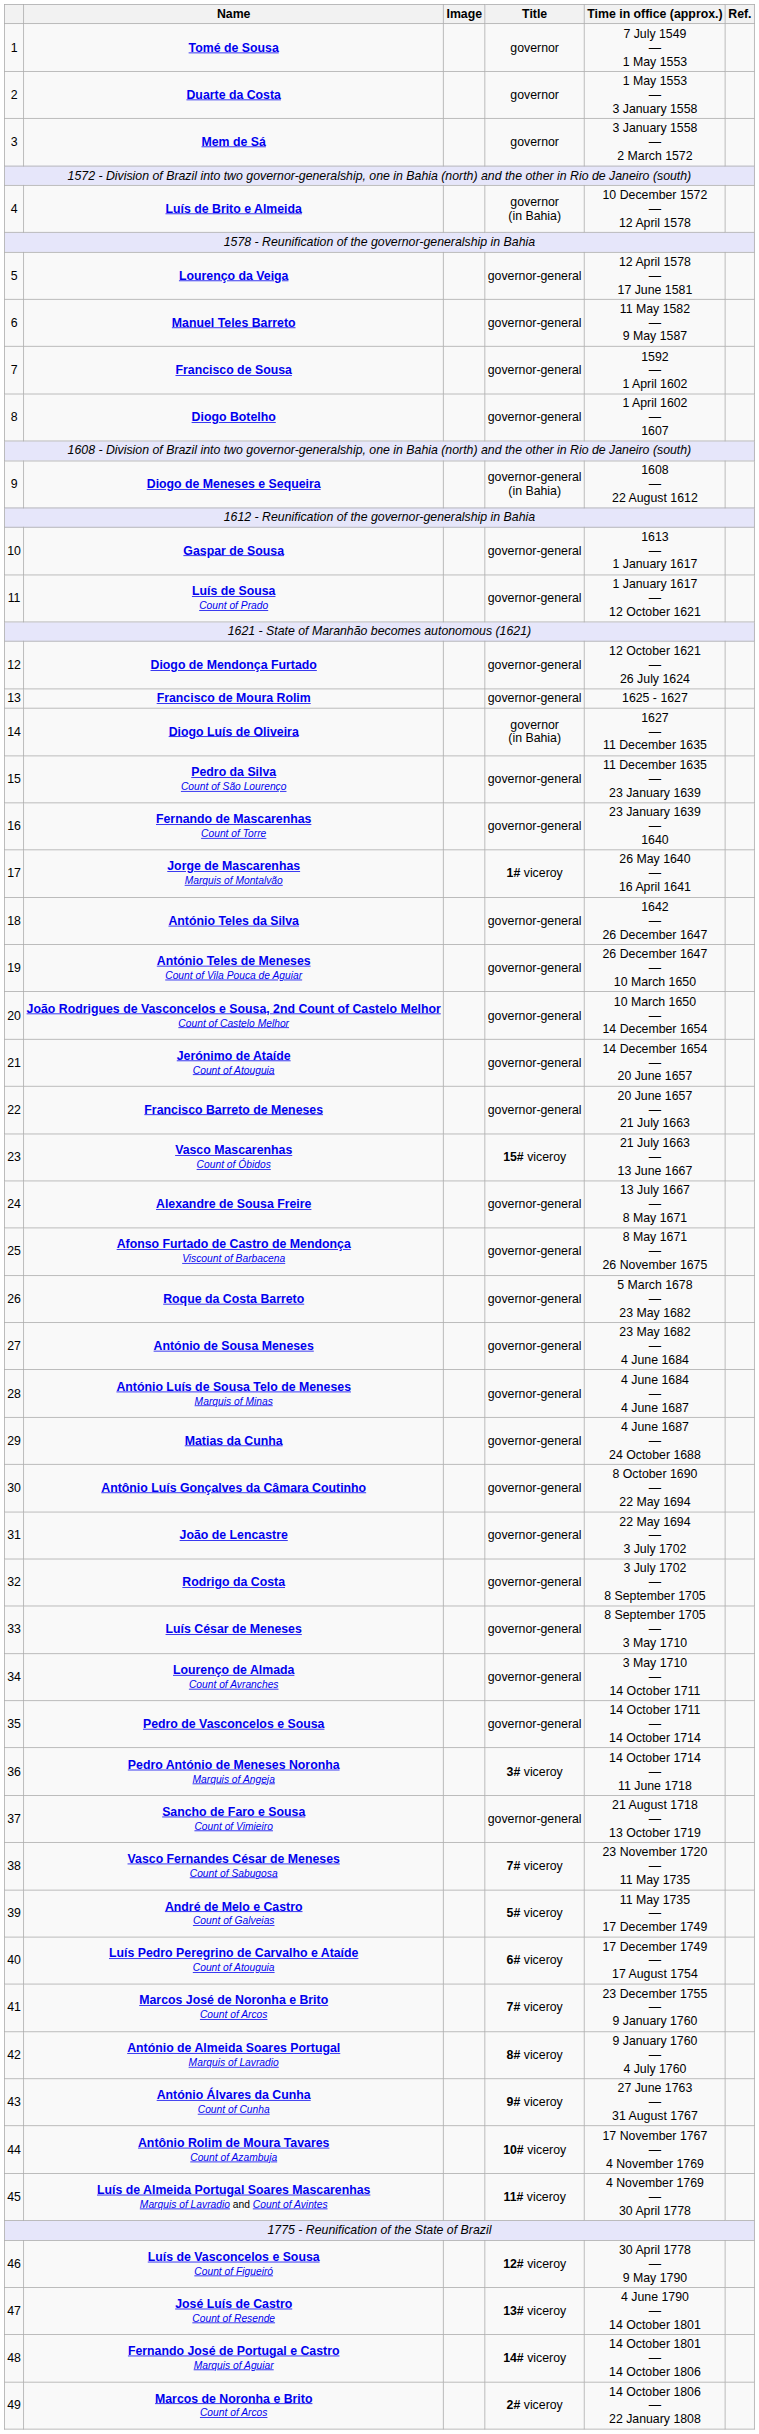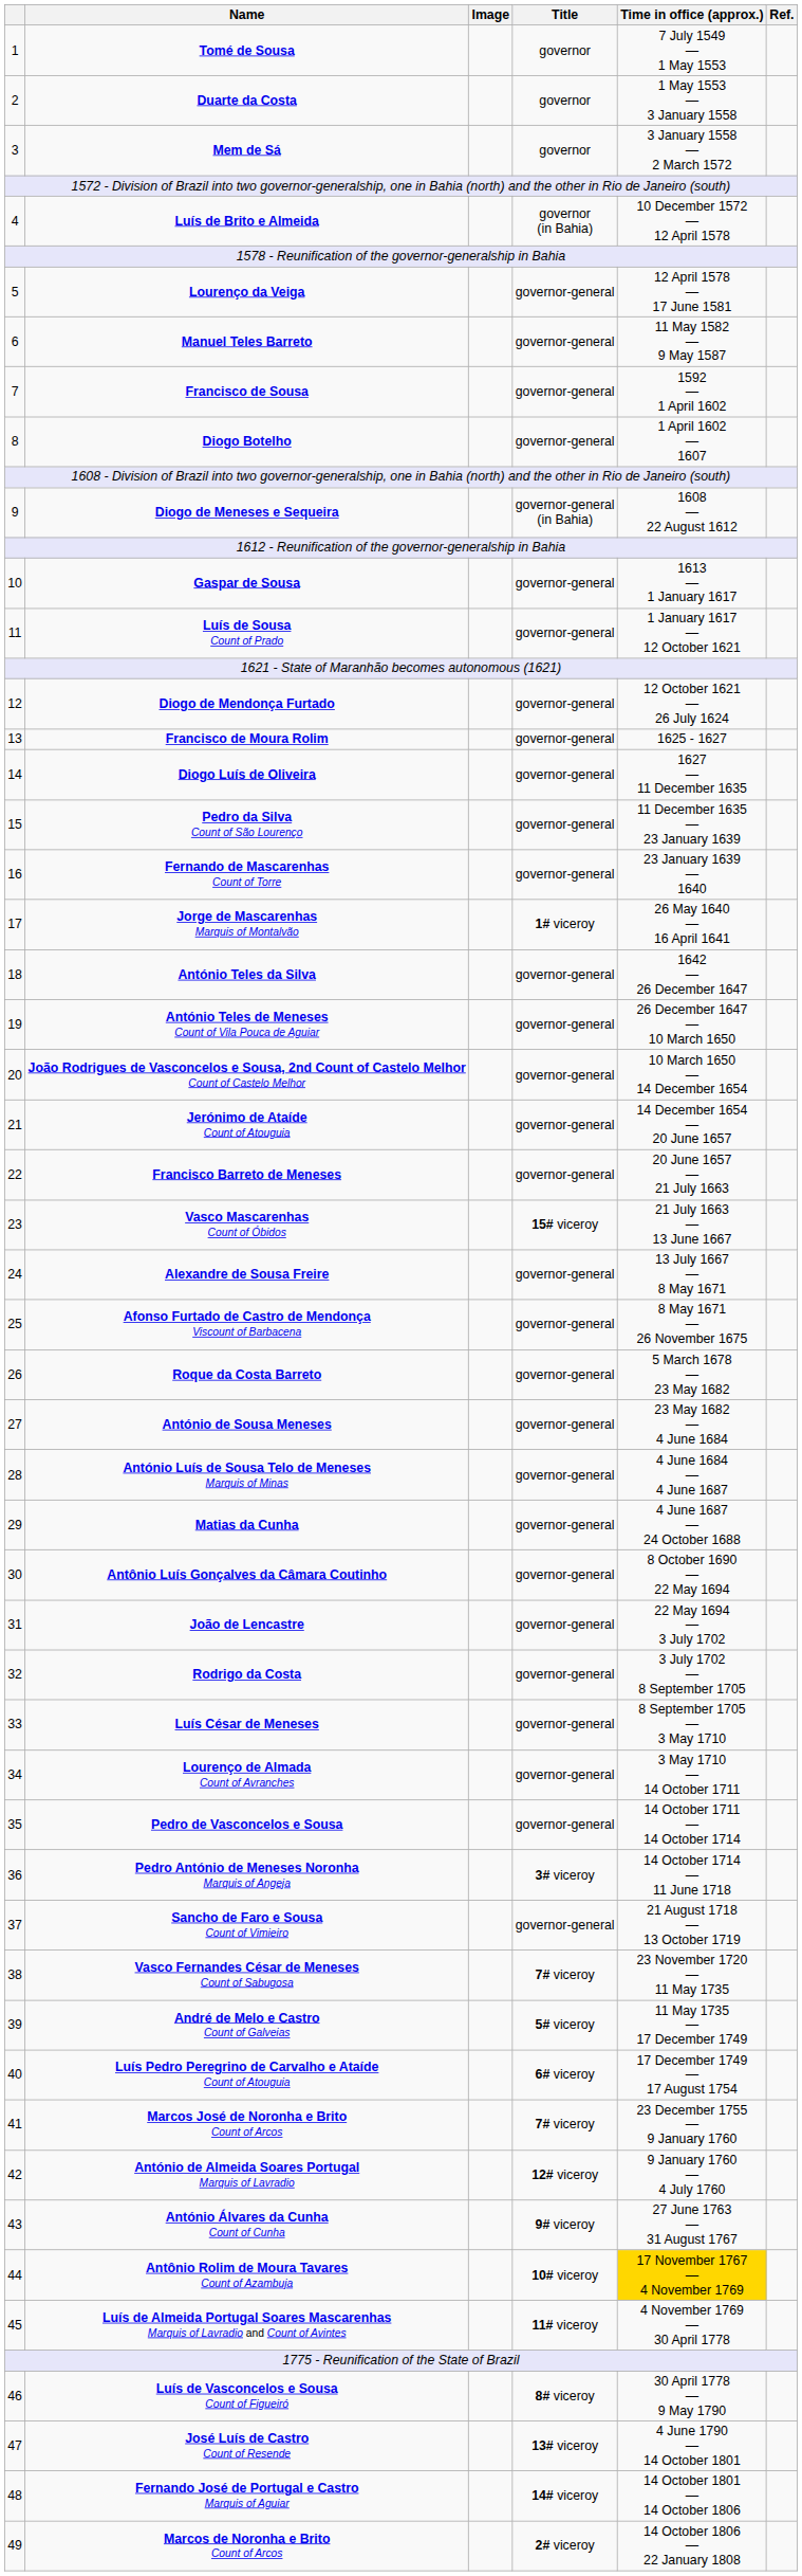 <table class="wikitable" style="text-align:center">
 <tr bgcolor=lavender>
 <th></th>
 <th>Name</th>
 <th>Image</th>
 <th>Title</th>
 <th>Time in office (approx.)</th>
 <th>Ref.</th>
 </tr>
 <tr>
 <td>1</td>
 <td><strong><a href='#'>Tomé de Sousa</a></strong></td>
 <td><br></td>
 <td>governor</td>
 <td>7 July 1549<br>—<br>1 May 1553</td>
 <td></td>
 </tr>
 <tr>
 <td>2</td>
 <td><strong><a href='#'>Duarte da Costa</a></strong></td>
 <td></td>
 <td>governor</td>
 <td>1 May 1553<br>—<br>3 January 1558</td>
 <td></td>
 </tr>
 <tr>
 <td>3</td>
 <td><strong><a href='#'>Mem de Sá</a></strong></td>
 <td></td>
 <td>governor</td>
 <td>3 January 1558<br>—<br>2 March 1572</td>
 <td></td>
 </tr>
 <tr bgcolor=lavender>
 <td colspan="6"><em>1572 - Division of Brazil into two governor-generalship, one in Bahia (north) and the other in Rio de Janeiro (south)</em></td>
 </tr>
 <tr>
 <td>4</td>
 <td><strong><a href='#'>Luís de Brito e Almeida</a></strong></td>
 <td></td>
 <td>governor<br>(in Bahia)</td>
 <td>10 December 1572<br>—<br>12 April 1578</td>
 <td></td>
 </tr>
 <tr bgcolor=lavender>
 <td colspan="6"><em>1578 - Reunification of the governor-generalship in Bahia</em></td>
 </tr>
 <tr>
 <td>5</td>
 <td><strong><a href='#'>Lourenço da Veiga</a></strong></td>
 <td></td>
 <td>governor-general</td>
 <td>12 April 1578<br>—<br>17 June 1581</td>
 <td> <br></td>
 </tr>
 <tr>
 <td>6</td>
 <td><strong><a href='#'>Manuel Teles Barreto</a></strong></td>
 <td></td>
 <td>governor-general</td>
 <td>11 May 1582<br>—<br>9 May 1587</td>
 <td> <br></td>
 </tr>
 <tr>
 <td>7</td>
 <td><strong><a href='#'>Francisco de Sousa</a></strong></td>
 <td></td>
 <td>governor-general</td>
 <td>1592<br>—<br>1 April 1602</td>
 <td></td>
 </tr>
 <tr>
 <td>8</td>
 <td><strong><a href='#'>Diogo Botelho</a></strong></td>
 <td></td>
 <td>governor-general</td>
 <td>1 April 1602<br>—<br>1607</td>
 <td></td>
 </tr>
 <tr bgcolor=lavender>
 <td colspan="6"><em>1608 - Division of Brazil into two governor-generalship, one in Bahia (north) and the other in Rio de Janeiro (south)</em></td>
 </tr>
 <tr>
 <td>9</td>
 <td><strong><a href='#'>Diogo de Meneses e Sequeira</a></strong></td>
 <td></td>
 <td>governor-general<br>(in Bahia)</td>
 <td>1608<br>—<br>22 August 1612</td>
 <td></td>
 </tr>
 <tr bgcolor=lavender>
 <td colspan="6"><em>1612 - Reunification of the governor-generalship in Bahia</em></td>
 </tr>
 <tr>
 <td>10</td>
 <td><strong><a href='#'>Gaspar de Sousa</a></strong></td>
 <td></td>
 <td>governor-general</td>
 <td>1613<br>—<br>1 January 1617</td>
 <td> <br></td>
 </tr>
 <tr>
 <td>11</td>
 <td><strong><a href='#'>Luís de Sousa</a></strong><br><small><em><a href='#'>Count of Prado</a></em></small></td>
 <td></td>
 <td>governor-general</td>
 <td>1 January 1617<br>—<br>12 October 1621</td>
 <td></td>
 </tr>
 <tr bgcolor=lavender>
 <td colspan="6"><em>1621</em> <em>- State of Maranhão becomes autonomous (1621)</em></td>
 </tr>
 <tr>
 <td>12</td>
 <td><strong><a href='#'>Diogo de Mendonça Furtado</a></strong></td>
 <td></td>
 <td>governor-general</td>
 <td>12 October 1621<br>—<br>26 July 1624</td>
 <td></td>
 </tr>
 <tr>
 <td>13</td>
 <td><strong><a href='#'>Francisco de Moura Rolim</a></strong></td>
 <td></td>
 <td>governor-general</td>
 <td>1625 - 1627</td>
 <td></td>
 </tr>
 <tr>
 <td>14</td>
 <td><strong><a href='#'>Diogo Luís de Oliveira</a></strong></td>
 <td></td>
-<td>governor<br>(in Bahia)</td>
+<td>governor-general</td>
 <td>1627<br>—<br>11 December 1635</td>
 <td></td>
 </tr>
 <tr>
 <td>15</td>
 <td><strong><a href='#'>Pedro da Silva</a></strong><br><small><em><a href='#'>Count of São Lourenço</a></em></small></td>
 <td></td>
 <td>governor-general</td>
 <td>11 December 1635<br>—<br>23 January 1639</td>
 <td></td>
 </tr>
 <tr>
 <td>16</td>
 <td><strong><a href='#'>Fernando de Mascarenhas</a></strong><br><small><em><a href='#'>Count of Torre</a></em></small></td>
 <td></td>
 <td>governor-general</td>
 <td>23 January 1639<br>—<br>1640</td>
 <td></td>
 </tr>
 <tr>
 <td>17</td>
 <td><strong><a href='#'>Jorge de Mascarenhas</a></strong><br><small><em><a href='#'>Marquis of Montalvão</a></em></small></td>
 <td></td>
 <td><strong>1#</strong> viceroy</td>
 <td>26 May 1640<br>—<br>16 April 1641</td>
 <td></td>
 </tr>
 <tr>
 <td>18</td>
 <td><strong><a href='#'>António Teles da Silva</a></strong></td>
 <td></td>
 <td>governor-general</td>
 <td>1642<br>—<br>26 December 1647</td>
 <td></td>
 </tr>
 <tr>
 <td>19</td>
 <td><strong><a href='#'>António Teles de Meneses</a></strong><br><small><em><a href='#'>Count of Vila Pouca de Aguiar</a></em></small></td>
 <td></td>
 <td>governor-general</td>
 <td>26 December 1647<br>—<br>10 March 1650</td>
 <td></td>
 </tr>
 <tr>
 <td>20</td>
 <td><strong><a href='#'>João Rodrigues de Vasconcelos e Sousa, 2nd Count of Castelo Melhor</a></strong><br><small><em><a href='#'>Count of Castelo Melhor</a></em></small></td>
 <td></td>
 <td>governor-general</td>
 <td>10 March 1650<br>—<br>14 December 1654</td>
 <td></td>
 </tr>
 <tr>
 <td>21</td>
 <td><strong><a href='#'>Jerónimo de Ataíde</a></strong><br><small><em><a href='#'>Count of Atouguia</a></em></small></td>
 <td></td>
 <td>governor-general</td>
 <td>14 December 1654<br>—<br>20 June 1657</td>
 <td></td>
 </tr>
 <tr>
 <td>22</td>
 <td><strong><a href='#'>Francisco Barreto de Meneses</a></strong></td>
 <td></td>
 <td>governor-general</td>
 <td>20 June 1657<br>—<br>21 July 1663</td>
 <td></td>
 </tr>
 <tr>
 <td>23</td>
 <td><strong><a href='#'>Vasco Mascarenhas</a></strong><br><small><em><a href='#'>Count of Óbidos</a></em></small></td>
 <td></td>
 <td><strong>15#</strong> viceroy</td>
 <td>21 July 1663<br>—<br>13 June 1667</td>
 <td></td>
 </tr>
 <tr>
 <td>24</td>
 <td><strong><a href='#'>Alexandre de Sousa Freire</a></strong></td>
 <td></td>
 <td>governor-general</td>
 <td>13 July 1667<br>—<br>8 May 1671</td>
 <td></td>
 </tr>
 <tr>
 <td>25</td>
 <td><strong><a href='#'>Afonso Furtado de Castro de Mendonça</a></strong><br><small><em><a href='#'>Viscount of Barbacena</a></em></small></td>
 <td></td>
 <td>governor-general</td>
 <td>8 May 1671<br>—<br>26 November 1675</td>
 <td></td>
 </tr>
 <tr>
 <td>26</td>
 <td><strong><a href='#'>Roque da Costa Barreto</a></strong></td>
 <td></td>
 <td>governor-general</td>
 <td>5 March 1678<br>—<br>23 May 1682</td>
 <td></td>
 </tr>
 <tr>
 <td>27</td>
 <td><strong><a href='#'>António de Sousa Meneses</a></strong></td>
 <td></td>
 <td>governor-general</td>
 <td>23 May 1682<br>—<br>4 June 1684</td>
 <td></td>
 </tr>
 <tr>
 <td>28</td>
 <td><strong><a href='#'>António Luís de Sousa Telo de Meneses</a></strong><br><small><em><a href='#'>Marquis of Minas</a></em></small></td>
 <td></td>
 <td>governor-general</td>
 <td>4 June 1684<br>—<br>4 June 1687</td>
 <td></td>
 </tr>
 <tr>
 <td>29</td>
 <td><strong><a href='#'>Matias da Cunha</a></strong></td>
 <td></td>
 <td>governor-general</td>
 <td>4 June 1687<br>—<br>24 October 1688</td>
 <td></td>
 </tr>
 <tr>
 <td>30</td>
 <td><strong><a href='#'>Antônio Luís Gonçalves da Câmara Coutinho</a></strong></td>
 <td></td>
 <td>governor-general</td>
 <td>8 October 1690<br>—<br>22 May 1694</td>
 <td></td>
 </tr>
 <tr>
 <td>31</td>
 <td><strong><a href='#'>João de Lencastre</a></strong></td>
 <td></td>
 <td>governor-general</td>
 <td>22 May 1694<br>—<br>3 July 1702</td>
 <td></td>
 </tr>
 <tr>
 <td>32</td>
 <td><strong><a href='#'>Rodrigo da Costa</a></strong></td>
 <td></td>
 <td>governor-general</td>
 <td>3 July 1702<br>—<br>8 September 1705</td>
 <td></td>
 </tr>
 <tr>
 <td>33</td>
 <td><strong><a href='#'>Luís César de Meneses</a></strong></td>
 <td></td>
 <td>governor-general</td>
 <td>8 September 1705<br>—<br>3 May 1710</td>
 <td></td>
 </tr>
 <tr>
 <td>34</td>
 <td><strong><a href='#'>Lourenço de Almada</a></strong><br><small><em><a href='#'>Count of Avranches</a></em></small></td>
 <td></td>
 <td>governor-general</td>
 <td>3 May 1710<br>—<br>14 October 1711</td>
 <td></td>
 </tr>
 <tr>
 <td>35</td>
 <td><strong><a href='#'>Pedro de Vasconcelos e Sousa</a></strong></td>
 <td></td>
 <td>governor-general</td>
 <td>14 October 1711<br>—<br>14 October 1714</td>
 <td></td>
 </tr>
 <tr>
 <td>36</td>
 <td><strong><a href='#'>Pedro António de Meneses Noronha</a></strong><br><small><em><a href='#'>Marquis of Angeja</a></em></small></td>
 <td></td>
 <td><strong>3#</strong> viceroy</td>
 <td>14 October 1714<br>—<br>11 June 1718</td>
 <td></td>
 </tr>
 <tr>
 <td>37</td>
 <td><strong><a href='#'>Sancho de Faro e Sousa</a></strong><br><small><em><a href='#'>Count of Vimieiro</a></em></small></td>
 <td></td>
 <td>governor-general</td>
 <td>21 August 1718<br>—<br>13 October 1719</td>
 <td></td>
 </tr>
 <tr>
 <td>38</td>
 <td><strong><a href='#'>Vasco Fernandes César de Meneses</a></strong><br><small><em><a href='#'>Count of Sabugosa</a></em></small></td>
 <td></td>
 <td><strong>7#</strong> viceroy</td>
 <td>23 November 1720<br>—<br>11 May 1735</td>
 <td></td>
 </tr>
 <tr>
 <td>39</td>
 <td><strong><a href='#'>André de Melo e Castro</a></strong><br><small><em><a href='#'>Count of Galveias</a></em></small></td>
 <td></td>
 <td><strong>5#</strong> viceroy</td>
 <td>11 May 1735<br>—<br>17 December 1749</td>
 <td></td>
 </tr>
 <tr>
 <td>40</td>
 <td><strong><a href='#'>Luís Pedro Peregrino de Carvalho e Ataíde</a></strong><br><small><em><a href='#'>Count of Atouguia</a></em></small></td>
 <td></td>
 <td><strong>6#</strong> viceroy</td>
 <td>17 December 1749<br>—<br>17 August 1754</td>
 <td></td>
 </tr>
 <tr>
 <td>41</td>
 <td><strong><a href='#'>Marcos José de Noronha e Brito</a></strong><br><small><em><a href='#'>Count of Arcos</a></em></small></td>
 <td></td>
 <td><strong>7#</strong> viceroy</td>
 <td>23 December 1755<br>—<br>9 January 1760</td>
 <td></td>
 </tr>
 <tr>
 <td>42</td>
 <td><strong><a href='#'>António de Almeida Soares Portugal</a></strong><br><small><em><a href='#'>Marquis of Lavradio</a></em></small></td>
 <td></td>
-<td><strong>8#</strong> viceroy</td>
+<td><strong>12#</strong> viceroy</td>
 <td>9 January 1760<br>—<br>4 July 1760</td>
 <td></td>
 </tr>
 <tr>
 <td>43</td>
 <td><strong><a href='#'>António Álvares da Cunha</a></strong><br><small><em><a href='#'>Count of Cunha</a></em></small></td>
 <td></td>
 <td><strong>9#</strong> viceroy</td>
 <td>27 June 1763<br>—<br>31 August 1767</td>
 <td></td>
 </tr>
 <tr>
 <td>44</td>
 <td><strong><a href='#'>Antônio Rolim de Moura Tavares</a></strong><br><small><em><a href='#'>Count of Azambuja</a></em></small></td>
 <td></td>
 <td><strong>10#</strong> viceroy</td>
-<td>17 November 1767<br>—<br>4 November 1769</td>
+<td style="background: gold;">17 November 1767<br>—<br>4 November 1769</td>
 <td></td>
 </tr>
 <tr>
 <td>45</td>
 <td><strong><a href='#'>Luís de Almeida Portugal Soares Mascarenhas</a></strong><br><small><em><a href='#'>Marquis of Lavradio</a></em> and <em><a href='#'>Count of Avintes</a></em></small></td>
 <td></td>
 <td><strong>11#</strong> viceroy</td>
 <td>4 November 1769<br>—<br>30 April 1778</td>
 <td></td>
 </tr>
 <tr bgcolor=lavender>
 <td colspan="6"><em>1775 - Reunification of the State of Brazil</em></td>
 </tr>
 <tr>
 <td>46</td>
 <td><strong><a href='#'>Luís de Vasconcelos e Sousa</a></strong><br><em><small><a href='#'>Count of Figueiró</a></small></em></td>
 <td></td>
-<td><strong>12#</strong> viceroy</td>
+<td><strong>8#</strong> viceroy</td>
 <td>30 April 1778<br>—<br>9 May 1790</td>
 <td></td>
 </tr>
 <tr>
 <td>47</td>
 <td><strong><a href='#'>José Luís de Castro</a></strong><br><small><em><a href='#'>Count of Resende</a></em></small></td>
 <td></td>
 <td><strong>13#</strong> viceroy</td>
 <td>4 June 1790<br>—<br>14 October 1801</td>
 <td></td>
 </tr>
 <tr>
 <td>48</td>
 <td><strong><a href='#'>Fernando José de Portugal e Castro</a></strong><br><em><small><a href='#'>Marquis of Aguiar</a></small></em></td>
 <td></td>
 <td><strong>14#</strong> viceroy</td>
 <td>14 October 1801<br>—<br>14 October 1806</td>
 <td></td>
 </tr>
 <tr>
 <td>49</td>
 <td><strong><a href='#'>Marcos de Noronha e Brito</a></strong><br><em><small><a href='#'>Count of Arcos</a></small></em></td>
 <td></td>
 <td><strong>2#</strong> viceroy</td>
 <td>14 October 1806<br>—<br>22 January 1808</td>
 <td></td>
 </tr>
 </table>
